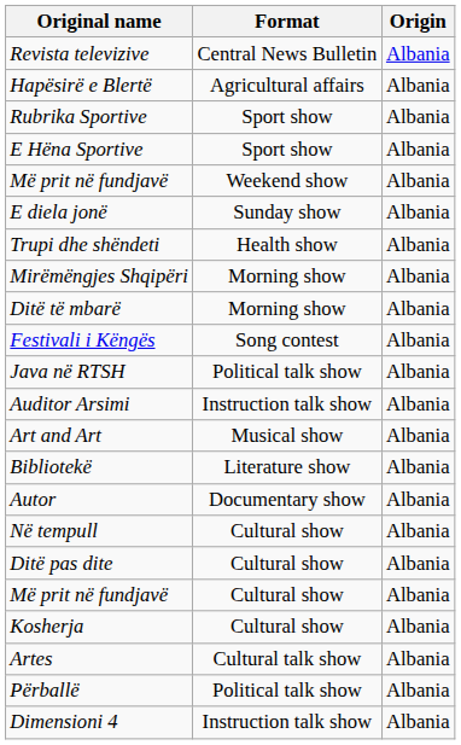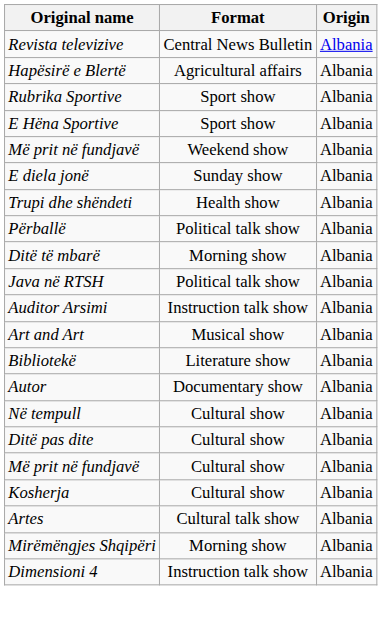 <table class="wikitable">
 <tr>
 <th>Original name</th>
 <th>Format</th>
 <th>Origin</th>
 </tr>
 <tr>
 <td><em>Revista televizive</em></td>
 <td align=center>Central News Bulletin</td>
 <td align=center><a href='#'>Albania</a></td>
 </tr>
 <tr>
 <td><em>Hapësirë e Blertë</em></td>
 <td align=center>Agricultural affairs</td>
 <td align=center>Albania</td>
 </tr>
 <tr>
 <td><em>Rubrika Sportive</em></td>
 <td align=center>Sport show</td>
 <td align=center>Albania</td>
 </tr>
 <tr>
 <td><em>E Hëna Sportive</em></td>
 <td align=center>Sport show</td>
 <td align=center>Albania</td>
 </tr>
 <tr>
 <td><em>Më prit në fundjavë</em></td>
 <td align=center>Weekend show</td>
 <td align=center>Albania</td>
 </tr>
 <tr>
 <td><em>E diela jonë</em></td>
 <td align=center>Sunday show</td>
 <td align=center>Albania</td>
 </tr>
 <tr>
 <td><em>Trupi dhe shëndeti</em></td>
 <td align=center>Health show</td>
 <td align=center>Albania</td>
 </tr>
 <tr>
-<td><em>Mirëmëngjes Shqipëri</em></td>
-<td align=center>Morning show</td>
+<td><em>Përballë</em></td>
+<td align=center>Political talk show</td>
 <td align=center>Albania</td>
 </tr>
 <tr>
 <td><em>Ditë të mbarë </em></td>
 <td align=center>Morning show</td>
-<td align=center>Albania</td>
-</tr>
-<tr>
-<td><em><a href='#'>Festivali i Këngës</a></em></td>
-<td align=center>Song contest</td>
 <td align=center>Albania</td>
 </tr>
 <tr>
 <td><em>Java në RTSH</em></td>
 <td align=center>Political talk show</td>
 <td align=center>Albania</td>
 </tr>
 <tr>
 <td><em>Auditor Arsimi</em></td>
 <td align=center>Instruction talk show</td>
 <td align=center>Albania</td>
 </tr>
 <tr>
 <td><em>Art and Art</em></td>
 <td align=center>Musical show</td>
 <td align=center>Albania</td>
 </tr>
 <tr>
 <td><em>Bibliotekë</em></td>
 <td align=center>Literature show</td>
 <td align=center>Albania</td>
 </tr>
 <tr>
 <td><em>Autor</em></td>
 <td align=center>Documentary show</td>
 <td align=center>Albania</td>
 </tr>
 <tr>
 <td><em>Në tempull</em></td>
 <td align=center>Cultural show</td>
 <td align=center>Albania</td>
 </tr>
 <tr>
 <td><em>Ditë pas dite</em></td>
 <td align=center>Cultural show</td>
 <td align=center>Albania</td>
 </tr>
 <tr>
 <td><em>Më prit në fundjavë</em></td>
 <td align=center>Cultural show</td>
 <td align=center>Albania</td>
 </tr>
 <tr>
 <td><em>Kosherja</em></td>
 <td align=center>Cultural show</td>
 <td align=center>Albania</td>
 </tr>
 <tr>
 <td><em>Artes</em></td>
 <td align=center>Cultural  talk show</td>
 <td align=center>Albania</td>
 </tr>
 <tr>
-<td><em>Përballë</em></td>
-<td align=center>Political talk show</td>
+<td><em>Mirëmëngjes Shqipëri</em></td>
+<td align=center>Morning show</td>
 <td align=center>Albania</td>
 </tr>
 <tr>
 <td><em>Dimensioni 4</em></td>
 <td align=center>Instruction talk show</td>
 <td align=center>Albania</td>
 </tr>
 </table>
